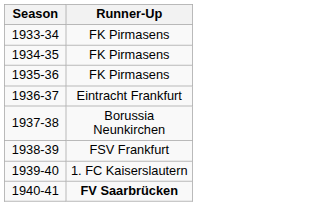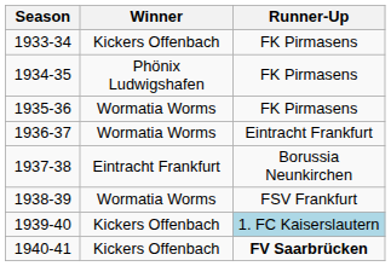 <table class="wikitable">
 <tr align="center" bgcolor="#dfdfdf">
 <th width="70">Season</th>
+<th width="150">Winner</th>
 <th width="150">Runner-Up</th>
 </tr>
 <tr align="center">
 <td>1933-34</td>
+<td>Kickers Offenbach</td>
 <td>FK Pirmasens</td>
 </tr>
 <tr align="center">
 <td>1934-35</td>
+<td>Phönix Ludwigshafen</td>
 <td>FK Pirmasens</td>
 </tr>
 <tr align="center">
 <td>1935-36</td>
+<td>Wormatia Worms</td>
 <td>FK Pirmasens</td>
 </tr>
 <tr align="center">
 <td>1936-37</td>
+<td>Wormatia Worms</td>
 <td>Eintracht Frankfurt</td>
 </tr>
 <tr align="center">
 <td>1937-38</td>
+<td>Eintracht Frankfurt</td>
 <td>Borussia Neunkirchen</td>
 </tr>
 <tr align="center">
 <td>1938-39</td>
+<td>Wormatia Worms</td>
 <td>FSV Frankfurt</td>
 </tr>
 <tr align="center">
 <td>1939-40</td>
-<td>1. FC Kaiserslautern</td>
+<td>Kickers Offenbach</td>
+<td style="background: lightblue;">1. FC Kaiserslautern</td>
 </tr>
 <tr align="center">
 <td>1940-41</td>
+<td>Kickers Offenbach</td>
 <td><strong>FV Saarbrücken</strong></td>
 </tr>
 </table>
